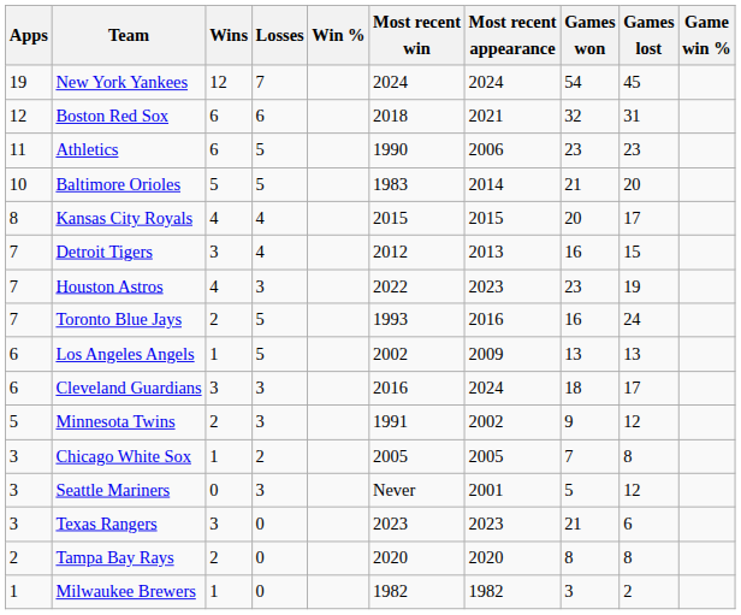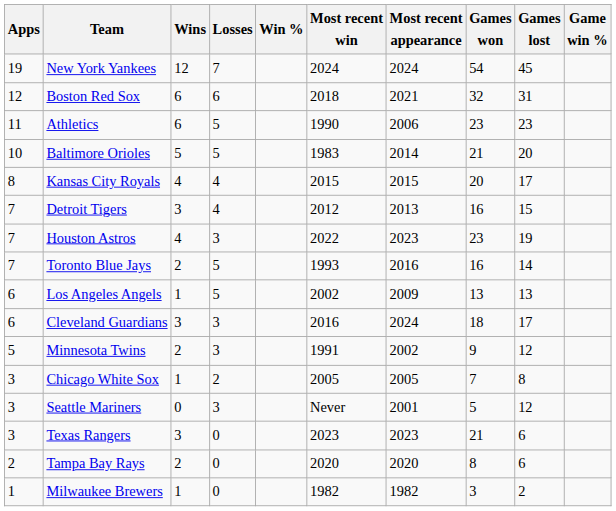 <table class="wikitable sortable" style="font-size:1.00em; line-height:1.5em;">
 <tr>
 <th>Apps</th>
 <th>Team</th>
 <th>Wins</th>
 <th>Losses</th>
 <th>Win %</th>
 <th>Most recent<br>win</th>
 <th>Most recent<br>appearance</th>
 <th>Games<br>won</th>
 <th>Games<br>lost</th>
 <th>Game<br>win %</th>
 </tr>
 <tr>
 <td>19</td>
 <td style="text-align:left;"><a href='#'>New York Yankees</a></td>
 <td>12</td>
 <td>7</td>
 <td></td>
 <td>2024</td>
 <td>2024</td>
 <td>54</td>
 <td>45</td>
 <td></td>
 </tr>
 <tr>
 <td>12</td>
 <td style="text-align:left;"><a href='#'>Boston Red Sox</a></td>
 <td>6</td>
 <td>6</td>
 <td></td>
 <td>2018</td>
 <td>2021</td>
 <td>32</td>
 <td>31</td>
 <td></td>
 </tr>
 <tr>
 <td>11</td>
 <td style="text-align:left;"><a href='#'>Athletics</a></td>
 <td>6</td>
 <td>5</td>
 <td></td>
 <td>1990</td>
 <td>2006</td>
 <td>23</td>
 <td>23</td>
 <td></td>
 </tr>
 <tr>
 <td>10</td>
 <td style="text-align:left;"><a href='#'>Baltimore Orioles</a></td>
 <td>5</td>
 <td>5</td>
 <td></td>
 <td>1983</td>
 <td>2014</td>
 <td>21</td>
 <td>20</td>
 <td></td>
 </tr>
 <tr>
 <td>8</td>
 <td style="text-align:left;"><a href='#'>Kansas City Royals</a></td>
 <td>4</td>
 <td>4</td>
 <td></td>
 <td>2015</td>
 <td>2015</td>
 <td>20</td>
 <td>17</td>
 <td></td>
 </tr>
 <tr>
 <td>7</td>
 <td style="text-align:left;"><a href='#'>Detroit Tigers</a></td>
 <td>3</td>
 <td>4</td>
 <td></td>
 <td>2012</td>
 <td>2013</td>
 <td>16</td>
 <td>15</td>
 <td></td>
 </tr>
 <tr>
 <td>7</td>
 <td style="text-align:left;"><a href='#'>Houston Astros</a></td>
 <td>4</td>
 <td>3</td>
 <td></td>
 <td>2022</td>
 <td>2023</td>
 <td>23</td>
 <td>19</td>
 <td></td>
 </tr>
 <tr>
 <td>7</td>
 <td style="text-align:left;"><a href='#'>Toronto Blue Jays</a></td>
 <td>2</td>
 <td>5</td>
 <td></td>
 <td>1993</td>
 <td>2016</td>
 <td>16</td>
-<td>24</td>
+<td>14</td>
 <td></td>
 </tr>
 <tr>
 <td>6</td>
 <td style="text-align:left;"><a href='#'>Los Angeles Angels</a></td>
 <td>1</td>
 <td>5</td>
 <td></td>
 <td>2002</td>
 <td>2009</td>
 <td>13</td>
 <td>13</td>
 <td></td>
 </tr>
 <tr>
 <td>6</td>
 <td style="text-align:left;"><a href='#'>Cleveland Guardians</a></td>
 <td>3</td>
 <td>3</td>
 <td></td>
 <td>2016</td>
 <td>2024</td>
 <td>18</td>
 <td>17</td>
 <td></td>
 </tr>
 <tr>
 <td>5</td>
 <td style="text-align:left;"><a href='#'>Minnesota Twins</a></td>
 <td>2</td>
 <td>3</td>
 <td></td>
 <td>1991</td>
 <td>2002</td>
 <td>9</td>
 <td>12</td>
 <td></td>
 </tr>
 <tr>
 <td>3</td>
 <td style="text-align:left;"><a href='#'>Chicago White Sox</a></td>
 <td>1</td>
 <td>2</td>
 <td></td>
 <td>2005</td>
 <td>2005</td>
 <td>7</td>
 <td>8</td>
 <td></td>
 </tr>
 <tr>
 <td>3</td>
 <td style="text-align:left;"><a href='#'>Seattle Mariners</a></td>
 <td>0</td>
 <td>3</td>
 <td></td>
 <td>Never</td>
 <td>2001</td>
 <td>5</td>
 <td>12</td>
 <td></td>
 </tr>
 <tr>
 <td>3</td>
 <td style="text-align:left;"><a href='#'>Texas Rangers</a></td>
 <td>3</td>
 <td>0</td>
 <td></td>
 <td>2023</td>
 <td>2023</td>
 <td>21</td>
 <td>6</td>
 <td></td>
 </tr>
 <tr>
 <td>2</td>
 <td style="text-align:left;"><a href='#'>Tampa Bay Rays</a></td>
 <td>2</td>
 <td>0</td>
 <td></td>
 <td>2020</td>
 <td>2020</td>
 <td>8</td>
-<td>8</td>
+<td>6</td>
 <td></td>
 </tr>
 <tr>
 <td>1</td>
 <td style="text-align:left;"><a href='#'>Milwaukee Brewers</a></td>
 <td>1</td>
 <td>0</td>
 <td></td>
 <td>1982</td>
 <td>1982</td>
 <td>3</td>
 <td>2</td>
 <td></td>
 </tr>
 </table>
